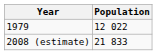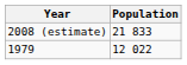 <table class="wikitable">
 <tr>
 <th>Year</th>
 <th>Population</th>
 </tr>
 <tr>
+<td>2008 (estimate)</td>
+<td>21 833</td>
+</tr>
+<tr>
 <td>1979</td>
 <td>12 022</td>
 </tr>
-<tr>
-<td>2008 (estimate)</td>
-<td>21 833</td>
-</tr>
 </table>
